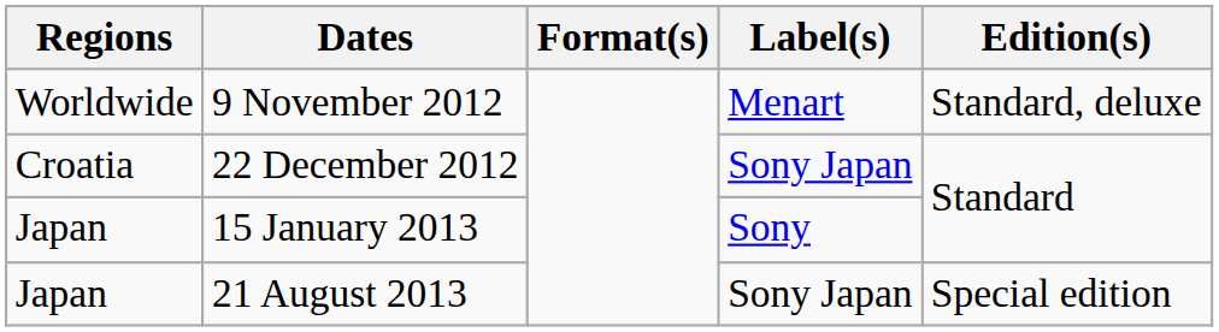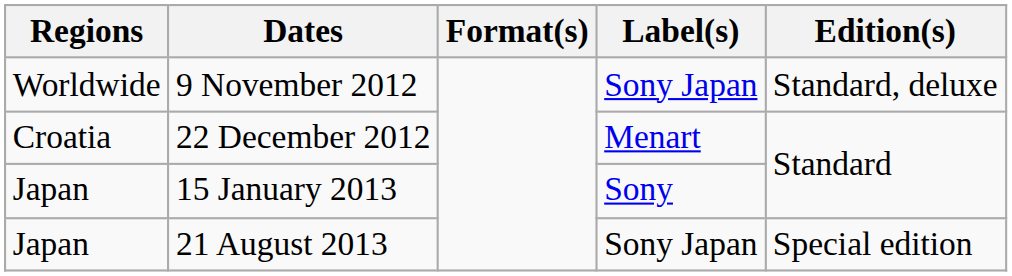 <table class="wikitable plainrowheaders">
 <tr>
 <th scope="col">Regions</th>
 <th scope="col">Dates</th>
 <th scope="col">Format(s)</th>
 <th scope="col">Label(s)</th>
 <th scope="col">Edition(s)</th>
 </tr>
 <tr>
 <td>Worldwide</td>
 <td>9 November 2012</td>
 <td rowspan="4"></td>
-<td><a href='#'>Menart</a></td>
+<td><a href='#'>Sony Japan</a></td>
 <td>Standard, deluxe</td>
 </tr>
 <tr>
 <td>Croatia</td>
 <td>22 December 2012</td>
-<td><a href='#'>Sony Japan</a></td>
+<td><a href='#'>Menart</a></td>
 <td rowspan="2">Standard</td>
 </tr>
 <tr>
 <td>Japan</td>
 <td>15 January 2013</td>
 <td><a href='#'>Sony</a></td>
 </tr>
 <tr>
 <td>Japan</td>
 <td>21 August 2013</td>
 <td>Sony Japan</td>
 <td>Special edition</td>
 </tr>
 </table>
